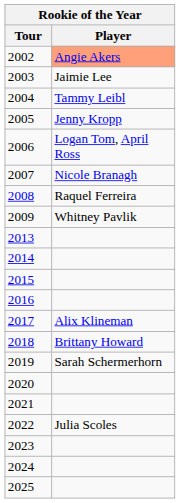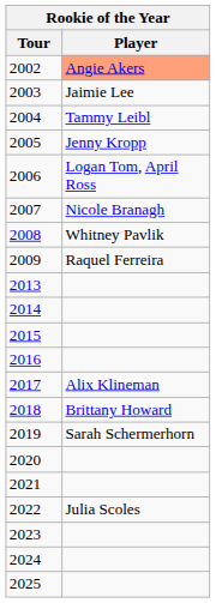 <table class="wikitable" style="margin:0.5em auto;width=480;font-size:100%">
 <tr>
 <th width=200 colspan=2>Rookie of the Year</th>
 </tr>
 <tr>
 <th width=30>Tour</th>
 <th width=100>Player</th>
 </tr>
 <tr>
 <td>2002</td>
 <td style="background: lightsalmon;"><a href='#'>Angie Akers</a></td>
 </tr>
 <tr>
 <td>2003</td>
 <td>Jaimie Lee</td>
 </tr>
 <tr>
 <td>2004</td>
 <td><a href='#'>Tammy Leibl</a></td>
 </tr>
 <tr>
 <td>2005</td>
 <td><a href='#'>Jenny Kropp</a></td>
 </tr>
 <tr>
 <td>2006</td>
 <td><a href='#'>Logan Tom</a>, <a href='#'>April Ross</a></td>
 </tr>
 <tr>
 <td>2007</td>
 <td><a href='#'>Nicole Branagh</a></td>
 </tr>
 <tr>
 <td><a href='#'>2008</a></td>
-<td>Raquel Ferreira</td>
+<td>Whitney Pavlik</td>
 </tr>
 <tr>
 <td>2009</td>
-<td>Whitney Pavlik</td>
+<td>Raquel Ferreira</td>
 </tr>
 <tr>
 <td><a href='#'>2013</a></td>
 <td></td>
 </tr>
 <tr>
 <td><a href='#'>2014</a></td>
 <td></td>
 </tr>
 <tr>
 <td><a href='#'>2015</a></td>
 <td></td>
 </tr>
 <tr>
 <td><a href='#'>2016</a></td>
 <td></td>
 </tr>
 <tr>
 <td><a href='#'>2017</a></td>
 <td><a href='#'>Alix Klineman</a></td>
 </tr>
 <tr>
 <td><a href='#'>2018</a></td>
 <td><a href='#'>Brittany Howard</a></td>
 </tr>
 <tr>
 <td 2019 AVP Pro Beach Volleyball Tour>2019</td>
 <td>Sarah Schermerhorn</td>
 </tr>
 <tr>
 <td>2020</td>
 <td></td>
 </tr>
 <tr>
 <td>2021</td>
 <td></td>
 </tr>
 <tr>
 <td>2022</td>
 <td>Julia Scoles</td>
 </tr>
 <tr>
 <td>2023</td>
 <td></td>
 </tr>
 <tr>
 <td>2024</td>
 <td></td>
 </tr>
 <tr>
 <td>2025</td>
 <td></td>
 </tr>
 </table>
